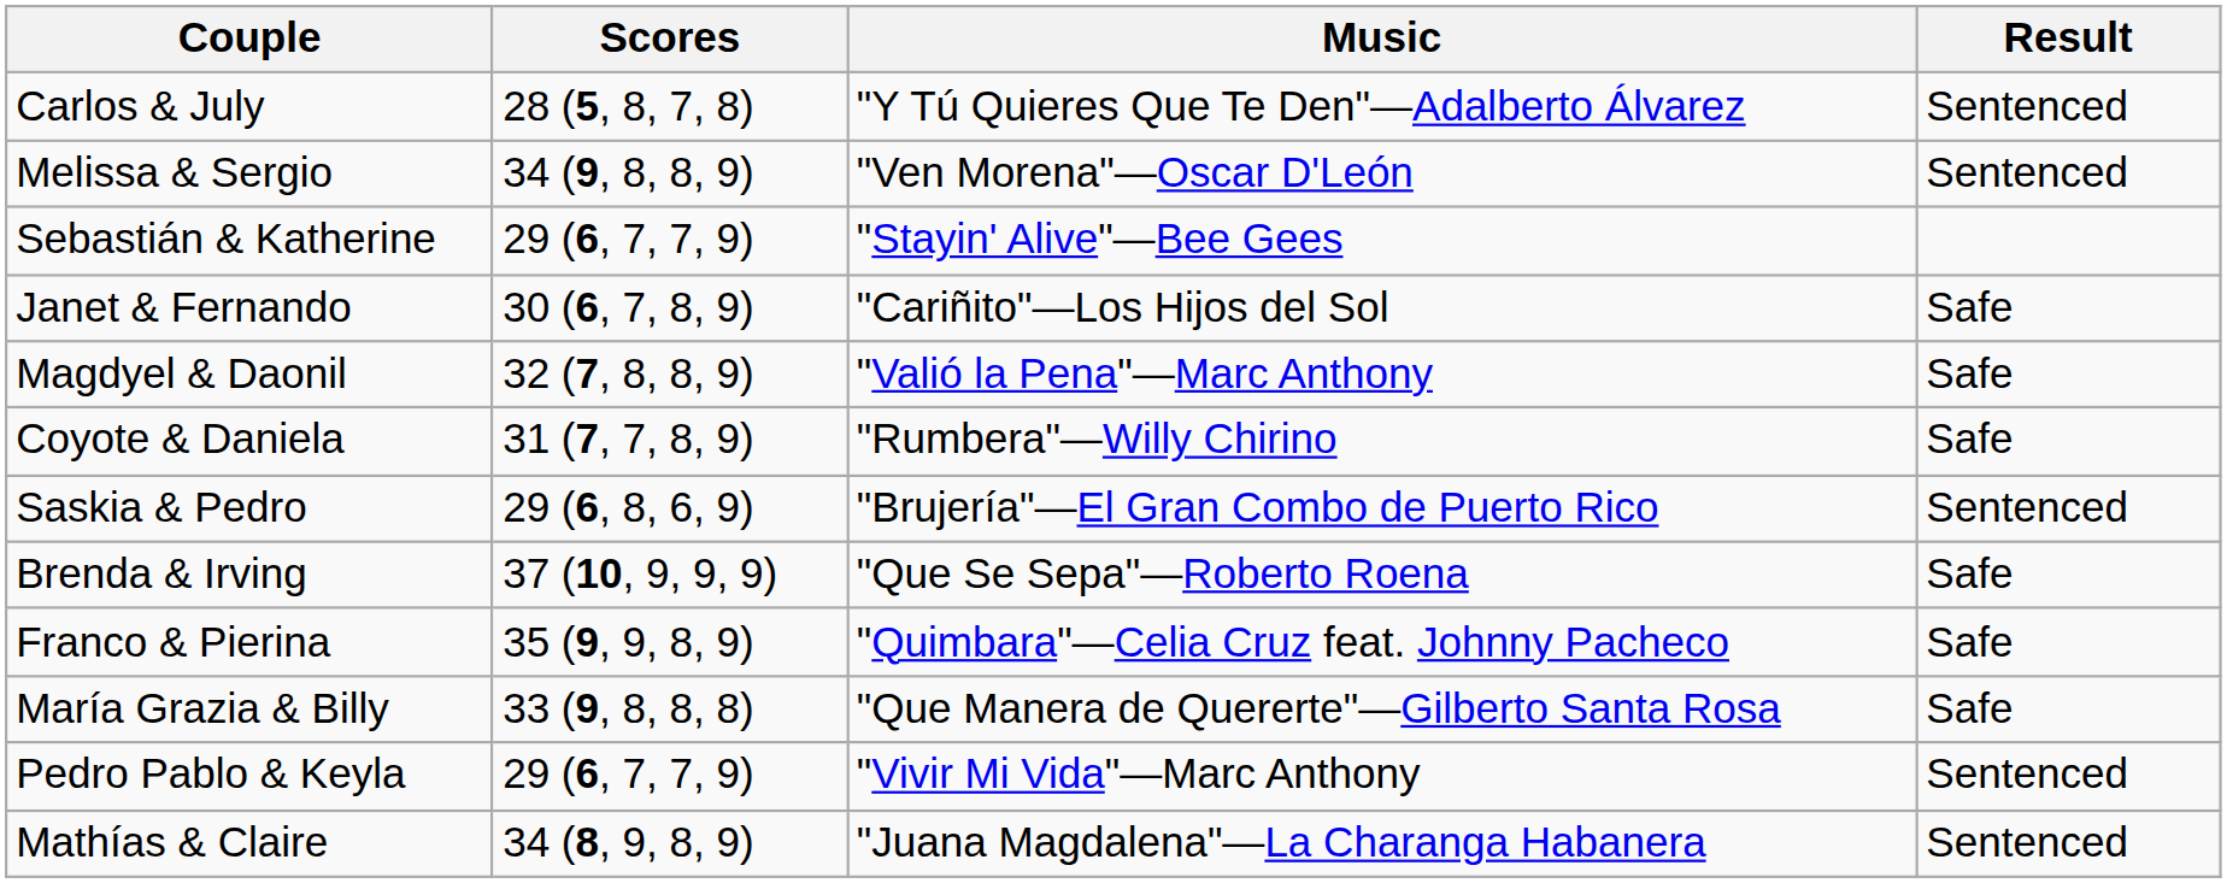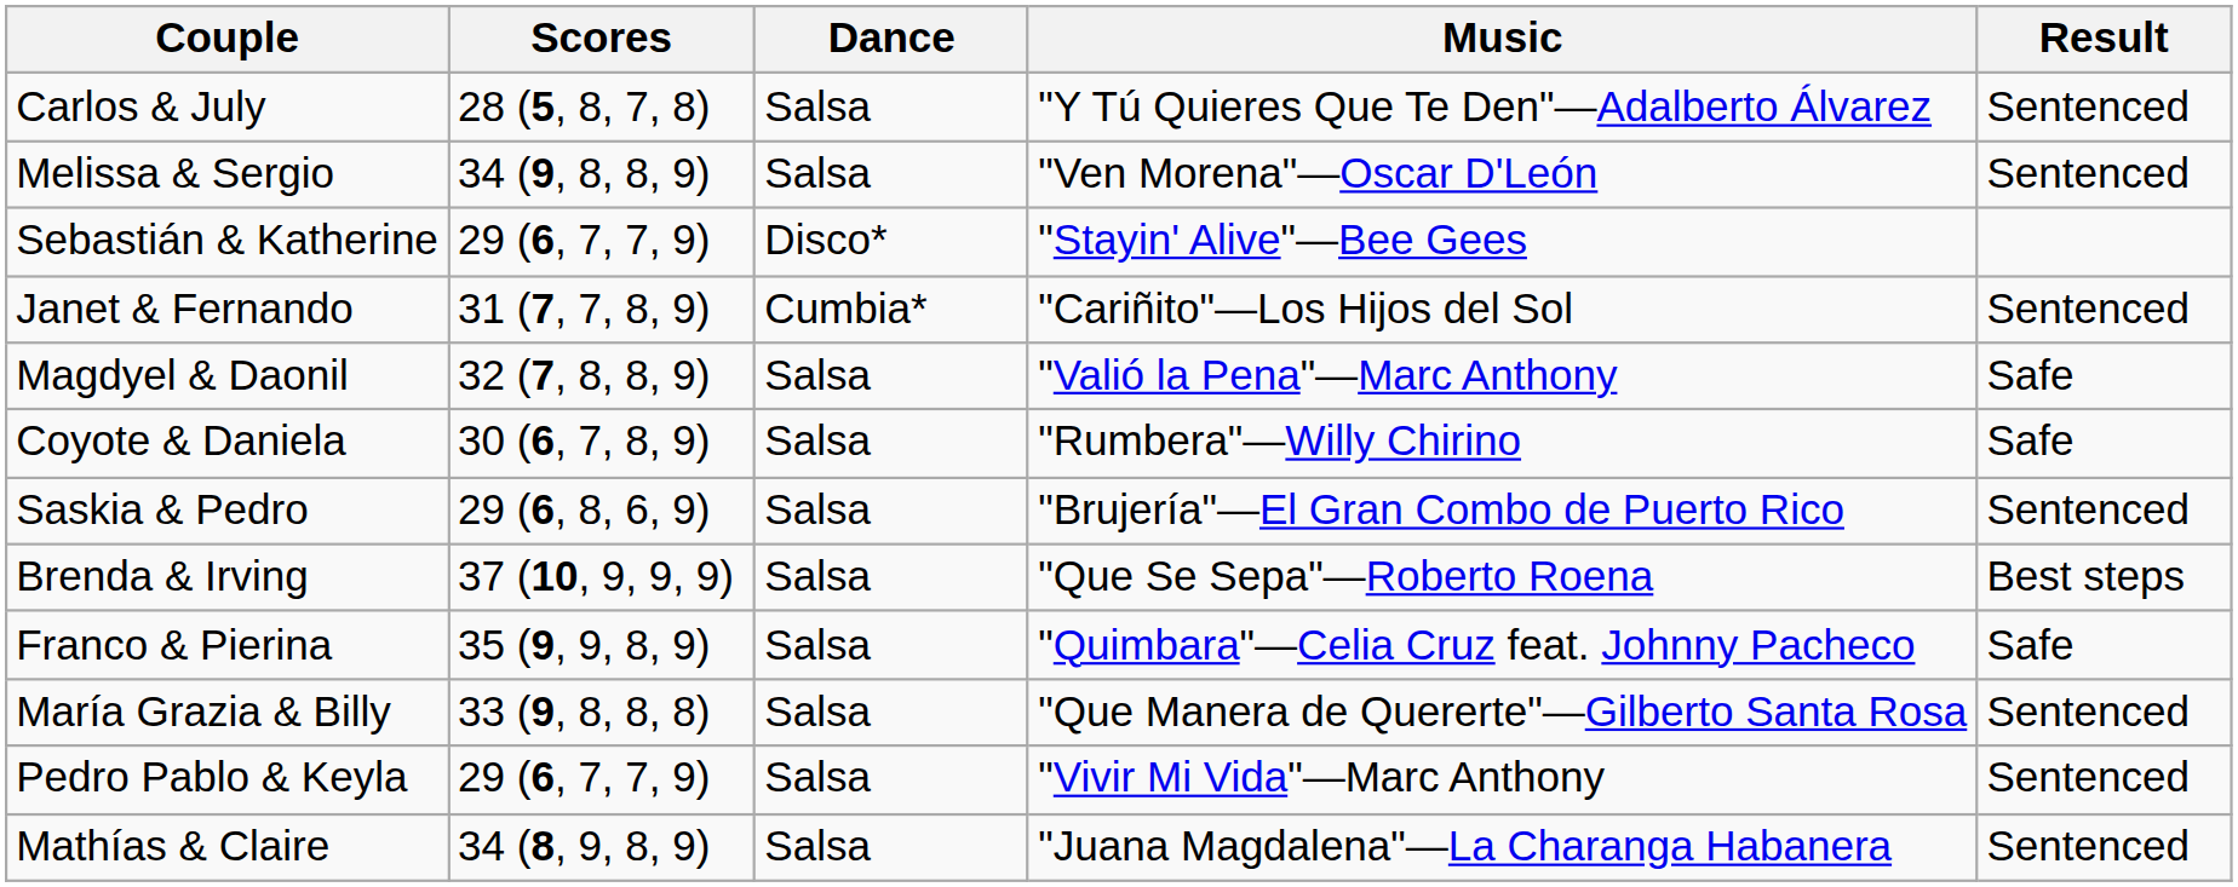 <table class="wikitable sortable" style="width:95%; white-space:nowrap">
 <tr>
 <th style="width:15%;">Couple</th>
 <th style="width:14%;">Scores</th>
+<th style="width:14%;">Dance</th>
 <th style="width:40%;">Music</th>
 <th style="width:12%;">Result</th>
 </tr>
 <tr>
 <td>Carlos & July</td>
 <td>28 (<strong>5</strong>, 8, 7, 8)</td>
+<td>Salsa</td>
 <td>"Y Tú Quieres Que Te Den"—<a href='#'>Adalberto Álvarez</a></td>
 <td>Sentenced</td>
 </tr>
 <tr>
 <td>Melissa & Sergio</td>
 <td>34 (<strong>9</strong>, 8, 8, 9)</td>
+<td>Salsa</td>
 <td>"Ven Morena"—<a href='#'>Oscar D'León</a></td>
 <td>Sentenced</td>
 </tr>
 <tr>
 <td>Sebastián & Katherine</td>
 <td>29 (<strong>6</strong>, 7, 7, 9)</td>
+<td>Disco*</td>
 <td>"<a href='#'>Stayin' Alive</a>"—<a href='#'>Bee Gees</a></td>
 <td></td>
 </tr>
 <tr>
 <td>Janet & Fernando</td>
-<td>30 (<strong>6</strong>, 7, 8, 9)</td>
+<td>31 (<strong>7</strong>, 7, 8, 9)</td>
+<td>Cumbia*</td>
 <td>"Cariñito"—Los Hijos del Sol</td>
-<td>Safe</td>
+<td>Sentenced</td>
 </tr>
 <tr>
 <td>Magdyel & Daonil</td>
 <td>32 (<strong>7</strong>, 8, 8, 9)</td>
+<td>Salsa</td>
 <td>"<a href='#'>Valió la Pena</a>"—<a href='#'>Marc Anthony</a></td>
 <td>Safe</td>
 </tr>
 <tr>
 <td>Coyote & Daniela</td>
-<td>31 (<strong>7</strong>, 7, 8, 9)</td>
+<td>30 (<strong>6</strong>, 7, 8, 9)</td>
+<td>Salsa</td>
 <td>"Rumbera"—<a href='#'>Willy Chirino</a></td>
 <td>Safe</td>
 </tr>
 <tr>
 <td>Saskia & Pedro</td>
 <td>29 (<strong>6</strong>, 8, 6, 9)</td>
+<td>Salsa</td>
 <td>"Brujería"—<a href='#'>El Gran Combo de Puerto Rico</a></td>
 <td>Sentenced</td>
 </tr>
 <tr>
 <td>Brenda & Irving</td>
 <td>37 (<strong>10</strong>, 9, 9, 9)</td>
+<td>Salsa</td>
 <td>"Que Se Sepa"—<a href='#'>Roberto Roena</a></td>
-<td>Safe</td>
+<td>Best steps</td>
 </tr>
 <tr>
 <td>Franco & Pierina</td>
 <td>35 (<strong>9</strong>, 9, 8, 9)</td>
+<td>Salsa</td>
 <td>"<a href='#'>Quimbara</a>"—<a href='#'>Celia Cruz</a> feat. <a href='#'>Johnny Pacheco</a></td>
 <td>Safe</td>
 </tr>
 <tr>
 <td>María Grazia & Billy</td>
 <td>33 (<strong>9</strong>, 8, 8, 8)</td>
+<td>Salsa</td>
 <td>"Que Manera de Quererte"—<a href='#'>Gilberto Santa Rosa</a></td>
-<td>Safe</td>
+<td>Sentenced</td>
 </tr>
 <tr>
 <td>Pedro Pablo & Keyla</td>
 <td>29 (<strong>6</strong>, 7, 7, 9)</td>
+<td>Salsa</td>
 <td>"<a href='#'>Vivir Mi Vida</a>"—Marc Anthony</td>
 <td>Sentenced</td>
 </tr>
 <tr>
 <td>Mathías & Claire</td>
 <td>34 (<strong>8</strong>, 9, 8, 9)</td>
+<td>Salsa</td>
 <td>"Juana Magdalena"—<a href='#'>La Charanga Habanera</a></td>
 <td>Sentenced</td>
 </tr>
 </table>
